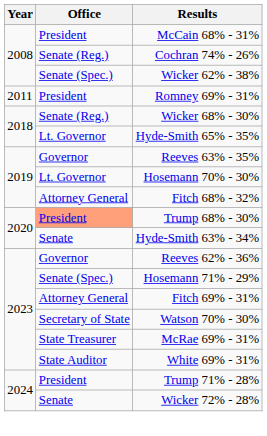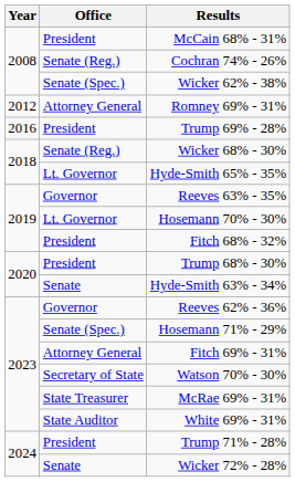 <table class=wikitable>
 <tr>
 <th>Year</th>
 <th>Office</th>
 <th>Results</th>
 </tr>
 <tr>
 <td rowspan=3>2008</td>
 <td><a href='#'>President</a></td>
 <td align="right" ><a href='#'>McCain</a> 68% - 31%</td>
 </tr>
 <tr>
 <td><a href='#'>Senate (Reg.)</a></td>
 <td align="right" ><a href='#'>Cochran</a> 74% - 26%</td>
 </tr>
 <tr>
 <td><a href='#'>Senate (Spec.)</a></td>
 <td align="right" ><a href='#'>Wicker</a> 62% - 38%</td>
 </tr>
 <tr>
-<td>2011</td>
+<td>2012</td>
+<td><a href='#'>Attorney General</a></td>
+<td align="right" ><a href='#'>Romney</a> 69% - 31%</td>
+</tr>
+<tr>
+<td>2016</td>
 <td><a href='#'>President</a></td>
-<td align="right" ><a href='#'>Romney</a> 69% - 31%</td>
+<td align="right" ><a href='#'>Trump</a> 69% - 28%</td>
 </tr>
 <tr>
 <td rowspan=2>2018</td>
 <td><a href='#'>Senate (Reg.)</a></td>
 <td align="right" ><a href='#'>Wicker</a> 68% - 30%</td>
 </tr>
 <tr>
 <td><a href='#'>Lt. Governor</a></td>
 <td align="right" ><a href='#'>Hyde-Smith</a> 65% - 35%</td>
 </tr>
 <tr>
 <td rowspan=3>2019</td>
 <td><a href='#'>Governor</a></td>
 <td align="right" ><a href='#'>Reeves</a> 63% - 35%</td>
 </tr>
 <tr>
 <td><a href='#'>Lt. Governor</a></td>
 <td align="right" ><a href='#'>Hosemann</a> 70% - 30%</td>
 </tr>
 <tr>
-<td><a href='#'>Attorney General</a></td>
+<td><a href='#'>President</a></td>
 <td align="right" ><a href='#'>Fitch</a> 68% - 32%</td>
 </tr>
 <tr>
 <td rowspan=2>2020</td>
-<td style="background: lightsalmon;"><a href='#'>President</a></td>
+<td><a href='#'>President</a></td>
 <td align="right" ><a href='#'>Trump</a> 68% - 30%</td>
 </tr>
 <tr>
 <td><a href='#'>Senate</a></td>
 <td align="right" ><a href='#'>Hyde-Smith</a> 63% - 34%</td>
 </tr>
 <tr>
 <td rowspan=6>2023</td>
 <td><a href='#'>Governor</a></td>
 <td align="right" ><a href='#'>Reeves</a> 62% - 36%</td>
 </tr>
 <tr>
 <td><a href='#'>Senate (Spec.)</a></td>
 <td align="right" ><a href='#'>Hosemann</a> 71% - 29%</td>
 </tr>
 <tr>
 <td><a href='#'>Attorney General</a></td>
 <td align="right" ><a href='#'>Fitch</a> 69% - 31%</td>
 </tr>
 <tr>
 <td><a href='#'>Secretary of State</a></td>
 <td align="right" ><a href='#'>Watson</a> 70% - 30%</td>
 </tr>
 <tr>
 <td><a href='#'>State Treasurer</a></td>
 <td align="right" ><a href='#'>McRae</a> 69% - 31%</td>
 </tr>
 <tr>
 <td><a href='#'>State Auditor</a></td>
 <td align="right" ><a href='#'>White</a> 69% - 31%</td>
 </tr>
 <tr>
 <td rowspan=2>2024</td>
 <td><a href='#'>President</a></td>
 <td align="right" ><a href='#'>Trump</a> 71% - 28%</td>
 </tr>
 <tr>
 <td><a href='#'>Senate</a></td>
 <td align="right" ><a href='#'>Wicker</a> 72% - 28%</td>
 </tr>
 </table>
